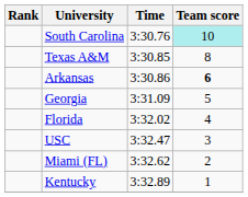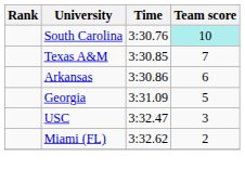 <table class="wikitable sortable" style="text-align:center">
 <tr>
 <th>Rank</th>
 <th>University</th>
 <th>Time</th>
 <th>Team score</th>
 </tr>
 <tr>
 <td></td>
 <td align=left><a href='#'>South Carolina</a></td>
 <td>3:30.76</td>
 <td style="background: paleturquoise;">10</td>
 </tr>
 <tr>
 <td></td>
 <td align=left><a href='#'>Texas A&M</a></td>
 <td>3:30.85</td>
-<td>8</td>
+<td>7</td>
 </tr>
 <tr>
 <td></td>
 <td align=left><a href='#'>Arkansas</a></td>
 <td>3:30.86</td>
-<td><strong>6</strong></td>
+<td>6</td>
 </tr>
 <tr>
 <td></td>
 <td align=left><a href='#'>Georgia</a></td>
 <td>3:31.09</td>
 <td>5</td>
-</tr>
-<tr>
-<td></td>
-<td align=left><a href='#'>Florida</a></td>
-<td>3:32.02</td>
-<td>4</td>
 </tr>
 <tr>
 <td></td>
 <td align=left><a href='#'>USC</a></td>
 <td>3:32.47</td>
 <td>3</td>
 </tr>
 <tr>
 <td></td>
 <td align=left><a href='#'>Miami (FL)</a></td>
 <td>3:32.62</td>
 <td>2</td>
 </tr>
 <tr>
-<td></td>
-<td align=left><a href='#'>Kentucky</a></td>
-<td>3:32.89</td>
-<td>1</td>
-</tr>
-<tr>
 </tr>
 </table>
